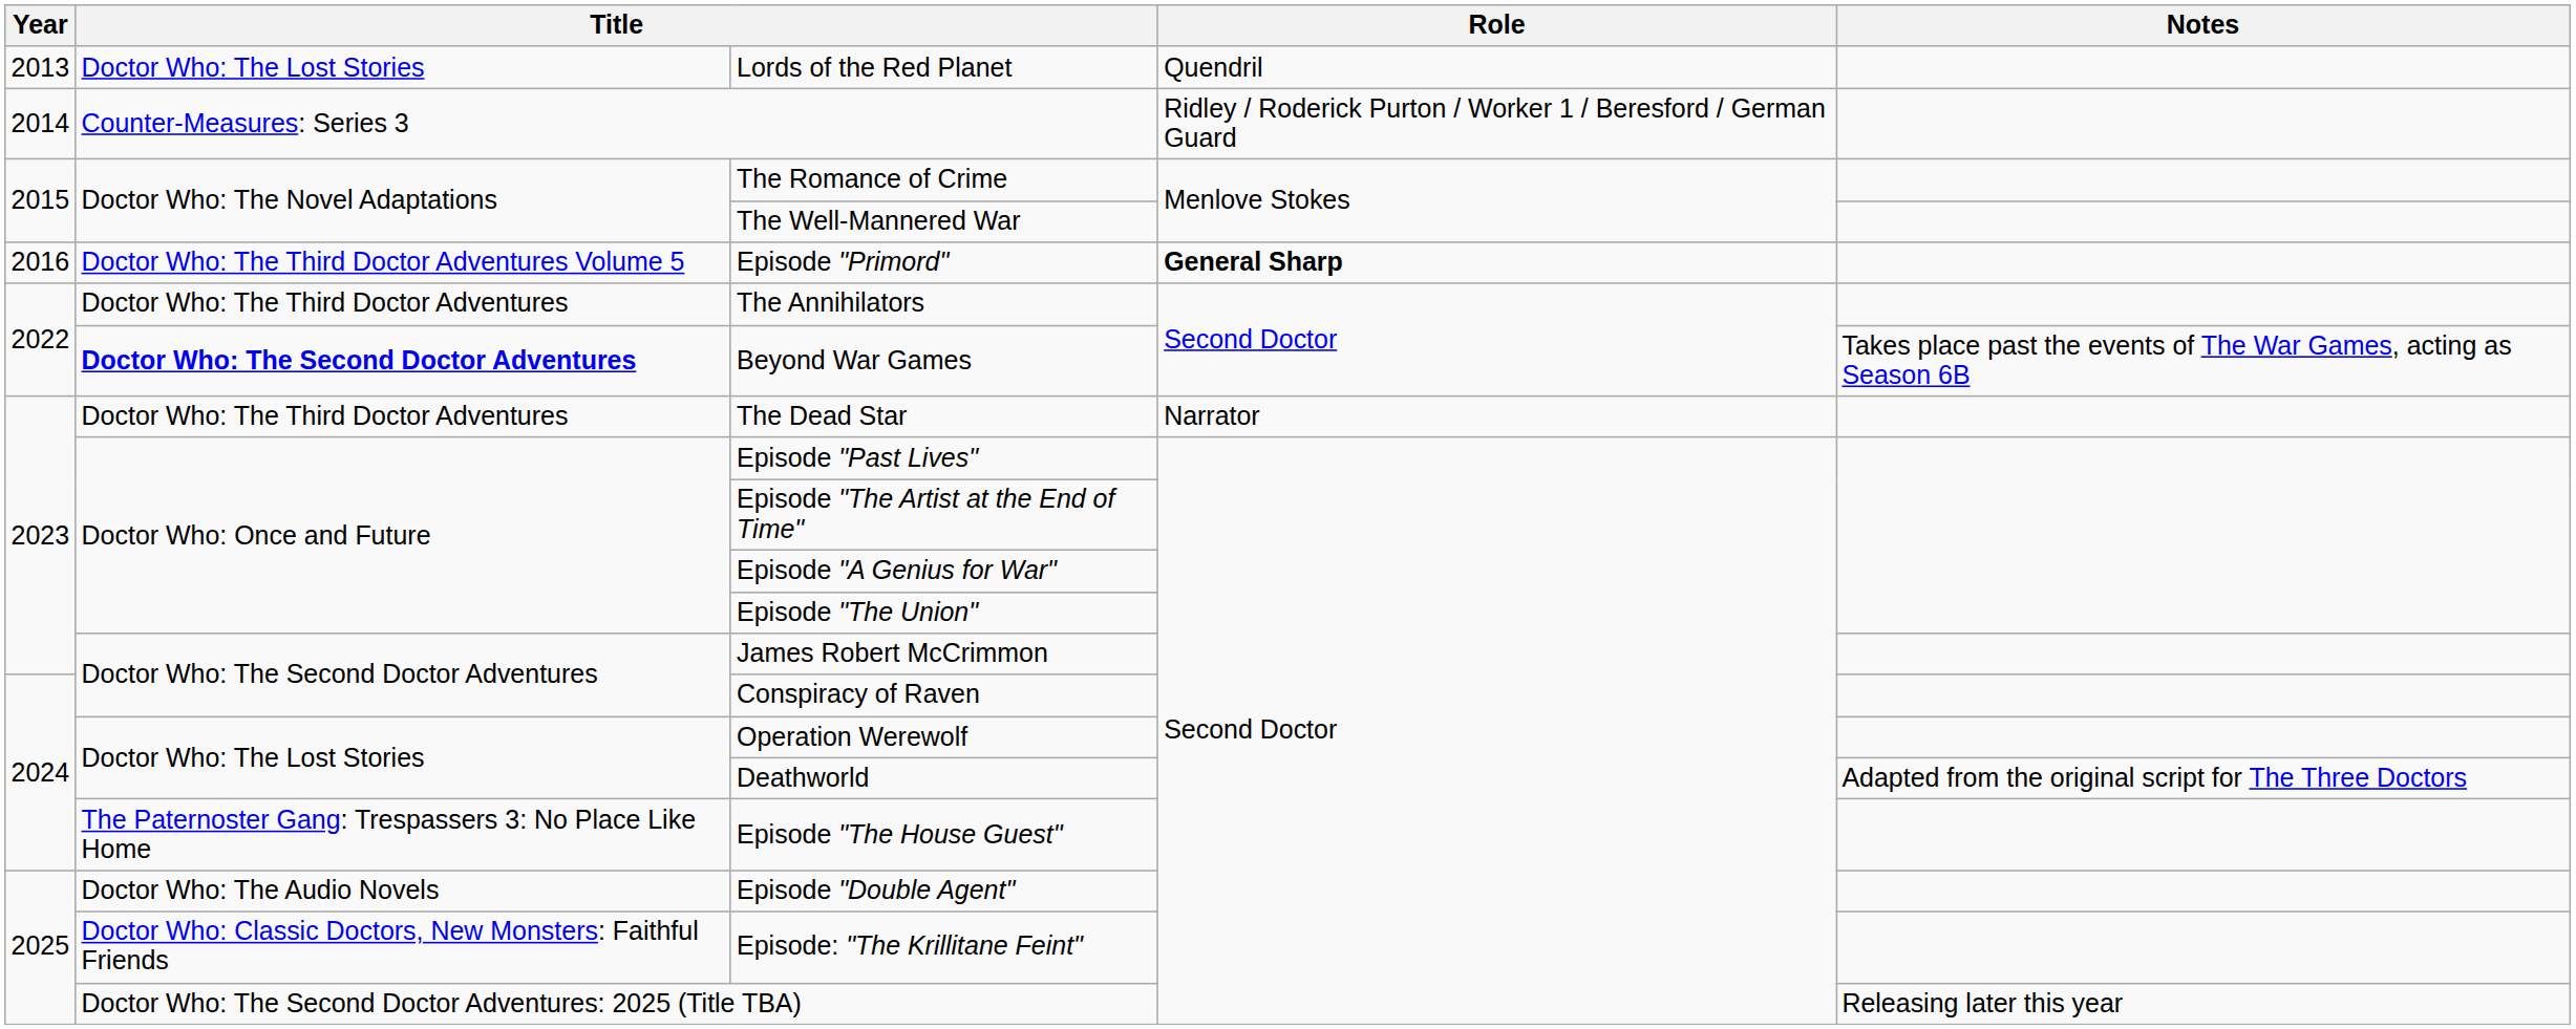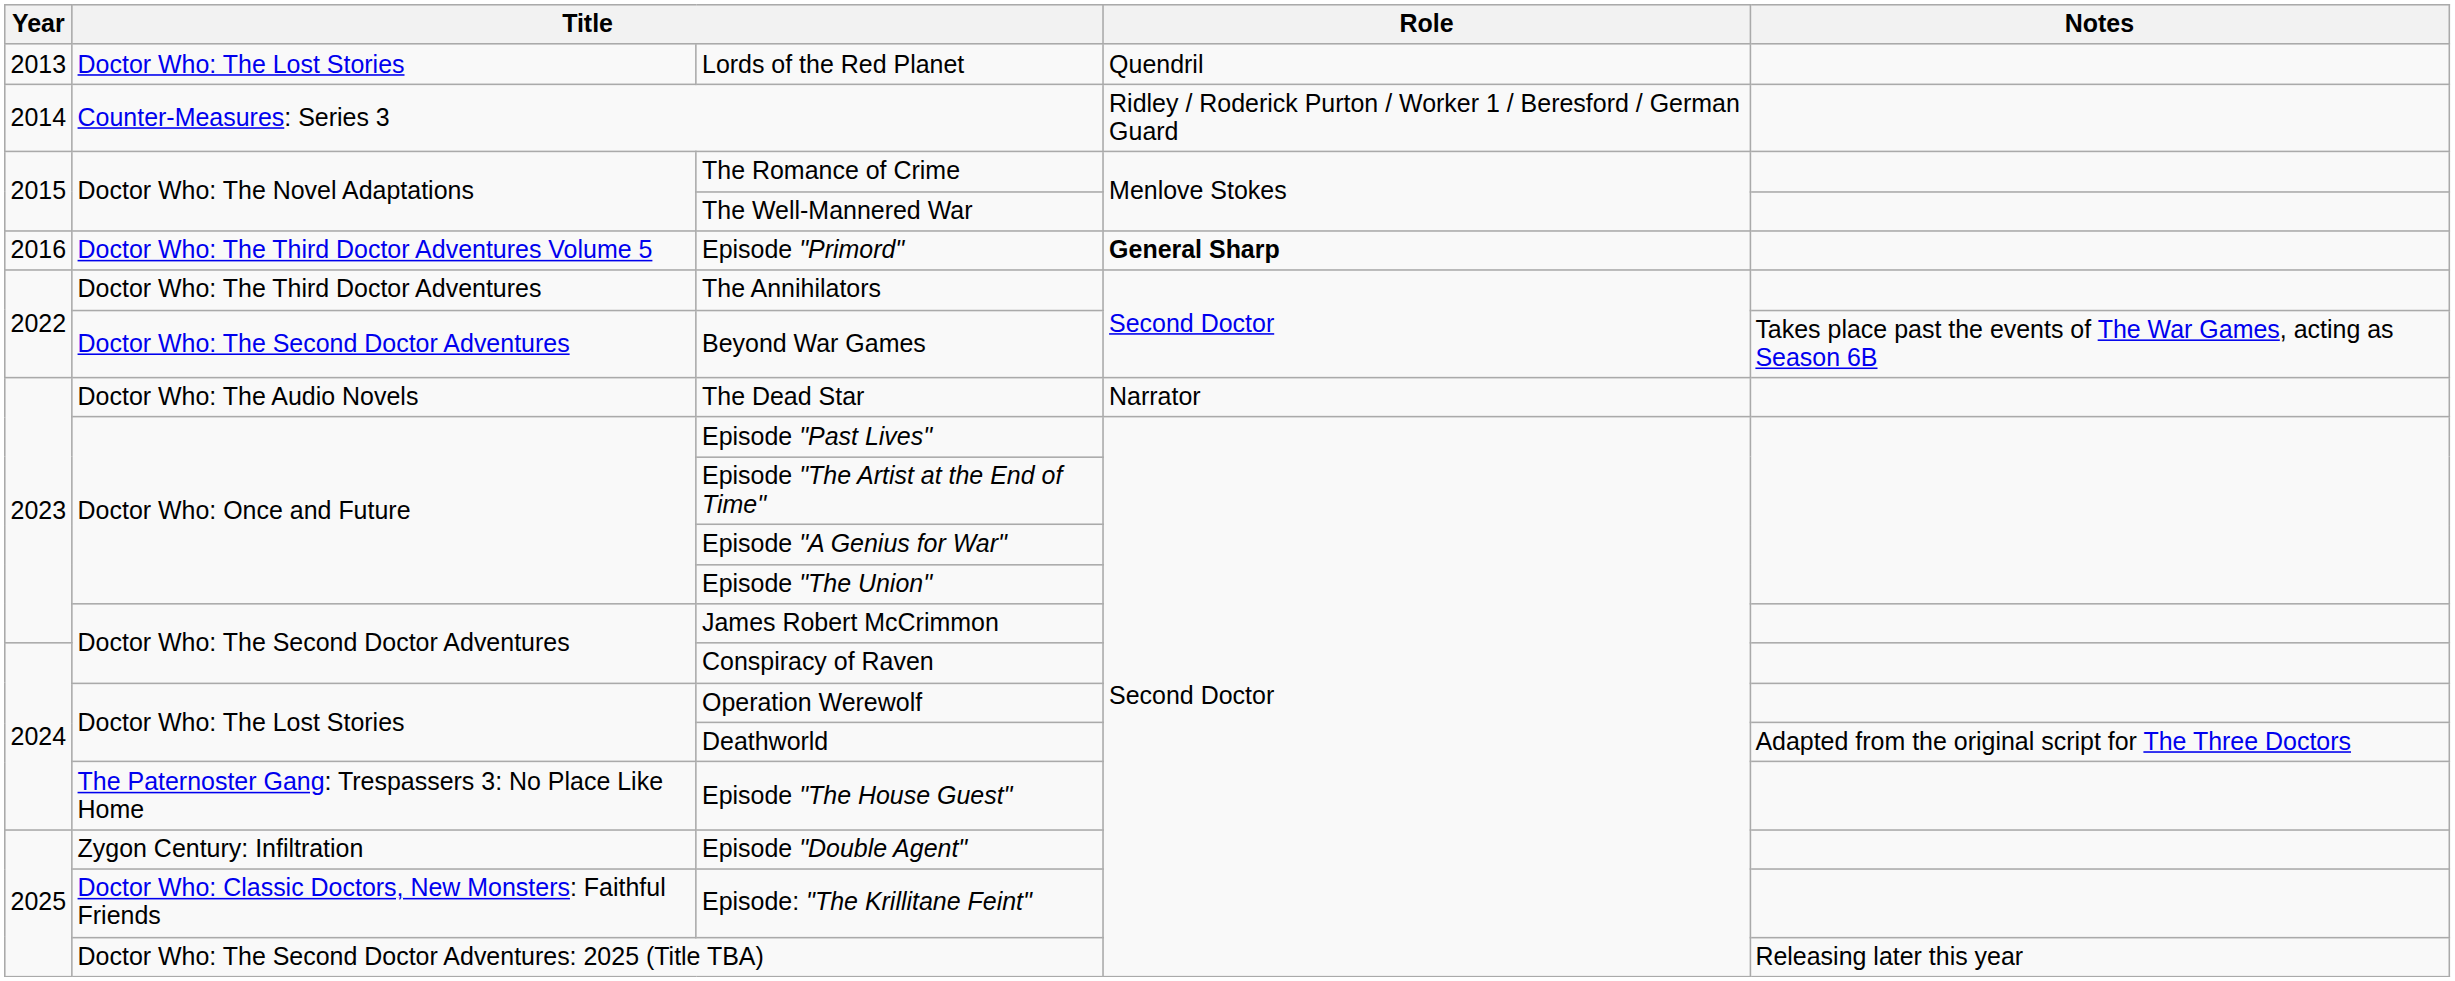 <table class="wikitable">
 <tr>
 <th>Year</th>
 <th colspan="2">Title</th>
 <th>Role</th>
 <th>Notes</th>
 </tr>
 <tr>
 <td>2013</td>
 <td><a href='#'>Doctor Who: The Lost Stories</a></td>
 <td>Lords of the Red Planet</td>
 <td>Quendril</td>
 <td></td>
 </tr>
 <tr>
 <td>2014</td>
 <td colspan="2"><a href='#'>Counter-Measures</a>: Series 3</td>
 <td>Ridley / Roderick Purton / Worker 1 / Beresford / German Guard</td>
 <td></td>
 </tr>
 <tr>
 <td rowspan="2">2015</td>
 <td rowspan="2">Doctor Who: The Novel Adaptations</td>
 <td>The Romance of Crime</td>
 <td rowspan="2">Menlove Stokes</td>
 <td></td>
 </tr>
 <tr>
 <td>The Well-Mannered War</td>
 <td></td>
 </tr>
 <tr>
 <td>2016</td>
 <td><a href='#'>Doctor Who: The Third Doctor Adventures Volume 5</a></td>
 <td>Episode <em>"Primord"</em></td>
 <td><strong>General Sharp</strong></td>
 <td></td>
 </tr>
 <tr>
 <td rowspan="2">2022</td>
 <td>Doctor Who: The Third Doctor Adventures</td>
 <td>The Annihilators</td>
 <td rowspan="2"><a href='#'>Second Doctor</a></td>
 <td></td>
 </tr>
 <tr>
-<td><strong><a href='#'>Doctor Who: The Second Doctor Adventures</a></strong></td>
+<td><a href='#'>Doctor Who: The Second Doctor Adventures</a></td>
 <td>Beyond War Games</td>
 <td>Takes place past the events of <a href='#'>The War Games</a>, acting as <a href='#'>Season 6B</a></td>
 </tr>
 <tr>
 <td rowspan="6">2023</td>
-<td>Doctor Who: The Third Doctor Adventures</td>
+<td>Doctor Who: The Audio Novels</td>
 <td>The Dead Star</td>
 <td>Narrator</td>
 <td></td>
 </tr>
 <tr>
 <td rowspan="4">Doctor Who: Once and Future</td>
 <td>Episode <em>"Past Lives"</em></td>
 <td rowspan="12">Second Doctor</td>
 <td rowspan="4"></td>
 </tr>
 <tr>
 <td>Episode <em>"The Artist at the End of Time"</em></td>
 </tr>
 <tr>
 <td>Episode <em>"A Genius for War"</em></td>
 </tr>
 <tr>
 <td>Episode <em>"The Union"</em></td>
 </tr>
 <tr>
 <td rowspan="2">Doctor Who: The Second Doctor Adventures</td>
 <td>James Robert McCrimmon</td>
 <td></td>
 </tr>
 <tr>
 <td rowspan="4">2024</td>
 <td>Conspiracy of Raven</td>
 <td></td>
 </tr>
 <tr>
 <td rowspan="2">Doctor Who: The Lost Stories</td>
 <td>Operation Werewolf</td>
 <td></td>
 </tr>
 <tr>
 <td>Deathworld</td>
 <td>Adapted from the original script for <a href='#'>The Three Doctors</a></td>
 </tr>
 <tr>
 <td><a href='#'>The Paternoster Gang</a>: Trespassers 3: No Place Like Home</td>
 <td>Episode <em>"The House Guest"</em></td>
 <td></td>
 </tr>
 <tr>
 <td rowspan="3">2025</td>
-<td>Doctor Who: The Audio Novels</td>
+<td>Zygon Century: Infiltration</td>
 <td>Episode <em>"Double Agent"</em></td>
 <td></td>
 </tr>
 <tr>
 <td><a href='#'>Doctor Who: Classic Doctors, New Monsters</a>: Faithful Friends</td>
 <td>Episode: <em>"The Krillitane Feint"</em></td>
 <td></td>
 </tr>
 <tr>
 <td colspan="2">Doctor Who: The Second Doctor Adventures: 2025 (Title TBA)</td>
 <td>Releasing later this year</td>
 </tr>
 </table>
